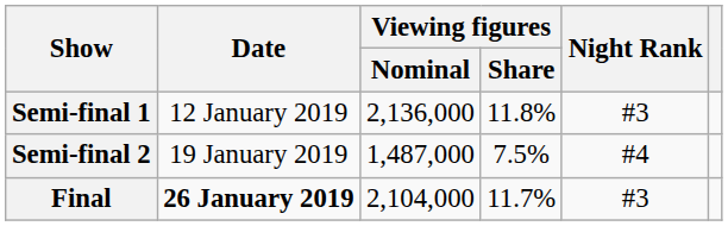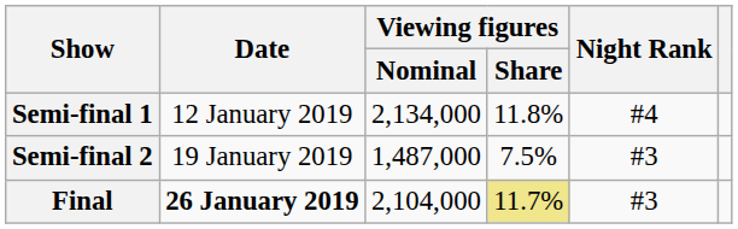 <table class="wikitable plainrowheaders sortable" style="text-align:center">
 <tr>
 <th scope=col rowspan="2">Show</th>
 <th scope=col rowspan="2">Date</th>
 <th scope=col colspan="2">Viewing figures</th>
 <th scope=col rowspan="2">Night Rank</th>
 <th scope=col rowspan="2" class="unsortable"></th>
 </tr>
 <tr>
 <th scope=col>Nominal</th>
 <th scope=col>Share</th>
 </tr>
 <tr>
 <th scope="row">Semi-final 1</th>
 <td>12 January 2019</td>
-<td>2,136,000</td>
+<td>2,134,000</td>
 <td>11.8%</td>
-<td>#3</td>
+<td>#4</td>
 <td></td>
 </tr>
 <tr>
 <th scope="row">Semi-final 2</th>
 <td>19 January 2019</td>
 <td>1,487,000</td>
 <td>7.5%</td>
-<td>#4</td>
+<td>#3</td>
 <td></td>
 </tr>
 <tr>
 <th scope="row">Final</th>
 <td><strong>26 January 2019</strong></td>
 <td>2,104,000</td>
-<td>11.7%</td>
+<td style="background: khaki;">11.7%</td>
 <td>#3</td>
 <td></td>
 </tr>
 </table>
